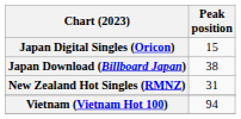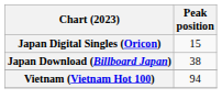 <table class="wikitable sortable plainrowheaders" style="text-align:center">
 <tr>
 <th scope="col">Chart (2023)</th>
 <th scope="col">Peak<br>position</th>
 </tr>
 <tr>
 <th scope="row">Japan Digital Singles (<a href='#'>Oricon</a>)</th>
 <td>15</td>
 </tr>
 <tr>
 <th scope="row">Japan Download (<em><a href='#'>Billboard Japan</a></em>)</th>
 <td>38</td>
 </tr>
 <tr>
-<th scope="row">New Zealand Hot Singles (<a href='#'>RMNZ</a>)</th>
-<td>31</td>
-</tr>
-<tr>
 </tr>
 <tr>
 <th scope="row">Vietnam (<a href='#'>Vietnam Hot 100</a>)</th>
 <td>94</td>
 </tr>
 <tr>
 </tr>
 </table>
